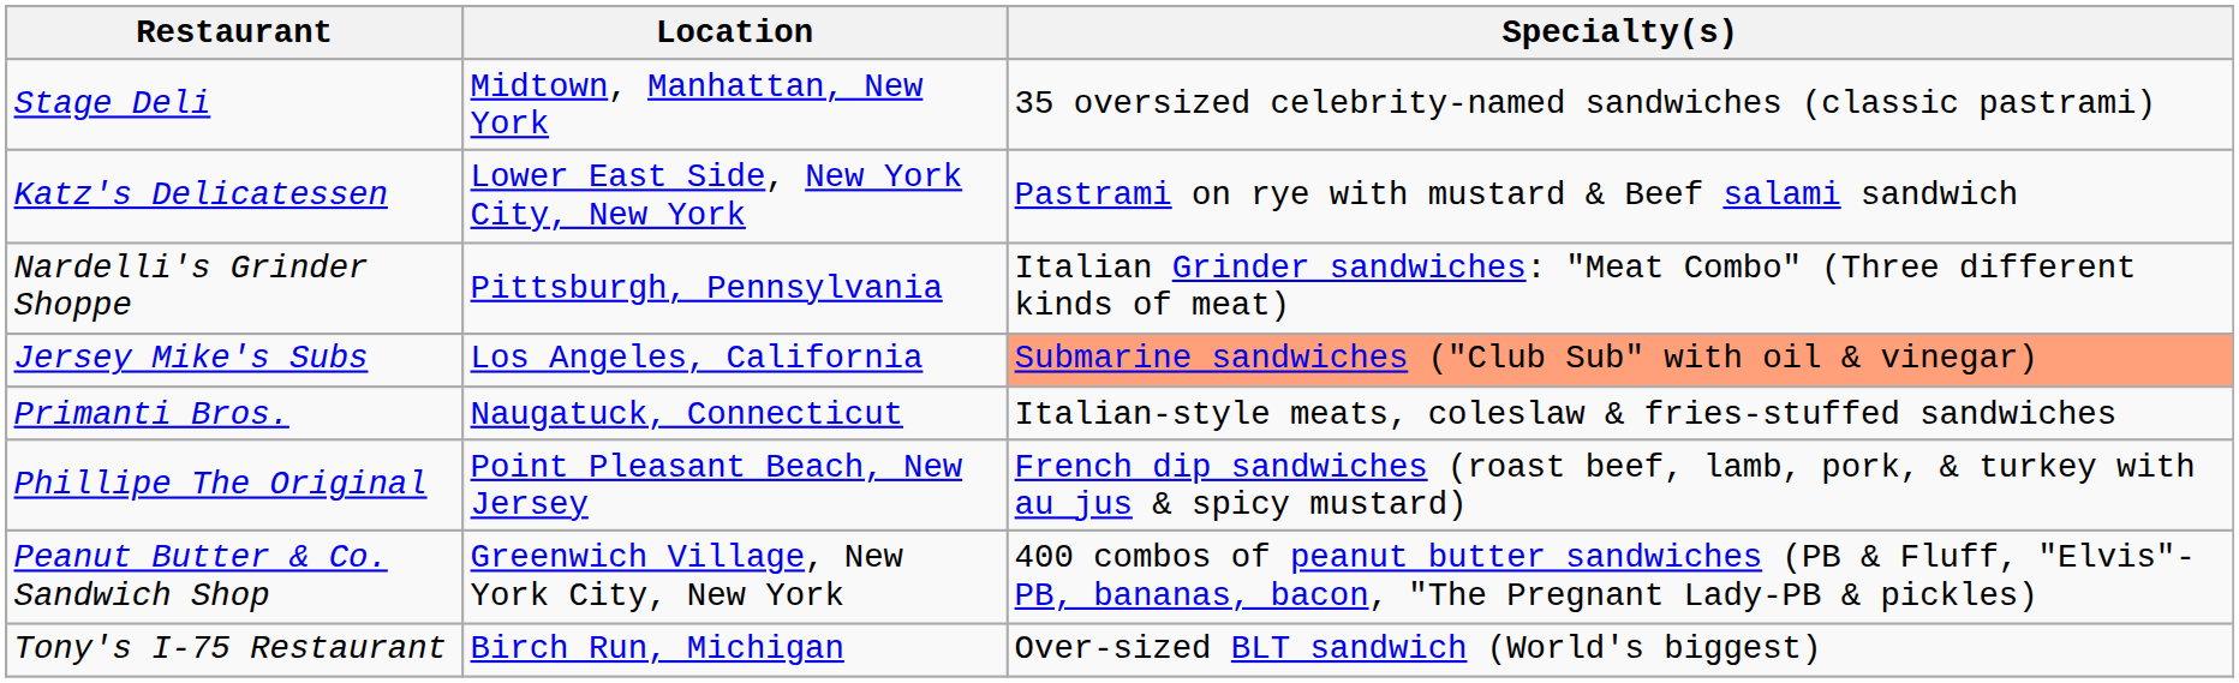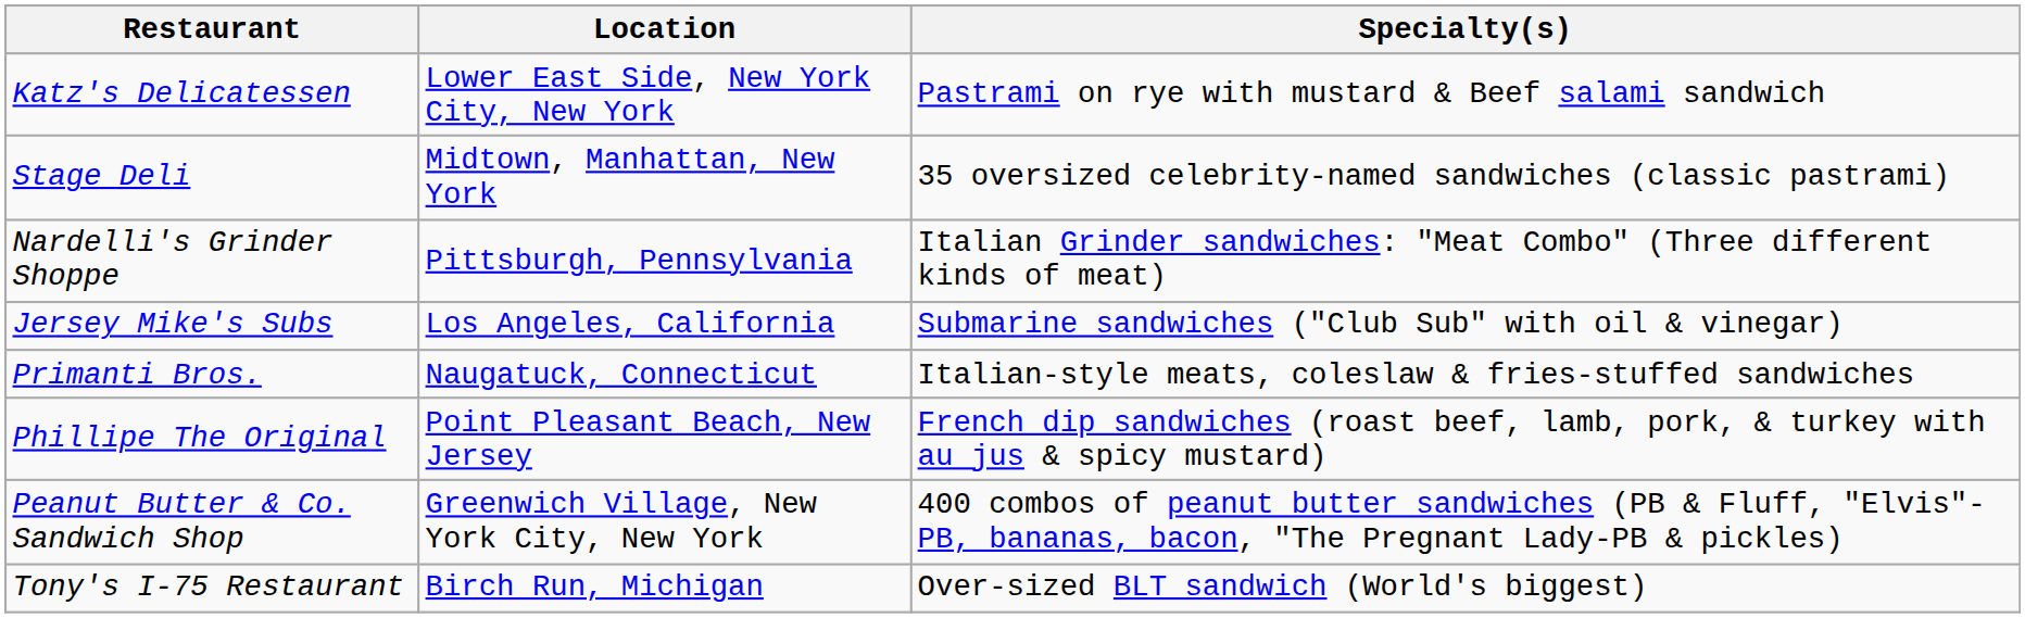 <table class="wikitable" style="width:100%;">
 <tr>
 <th>Restaurant</th>
 <th>Location</th>
 <th>Specialty(s)</th>
 </tr>
 <tr>
+<td><em><a href='#'>Katz's Delicatessen</a></em></td>
+<td><a href='#'>Lower East Side</a>, <a href='#'>New York City, New York</a></td>
+<td><a href='#'>Pastrami</a> on rye with mustard & Beef <a href='#'>salami</a> sandwich</td>
+</tr>
+<tr>
 <td><em><a href='#'>Stage Deli</a></em></td>
 <td><a href='#'>Midtown</a>, <a href='#'>Manhattan, New York</a></td>
 <td>35 oversized celebrity-named sandwiches (classic pastrami)</td>
-</tr>
-<tr>
-<td><em><a href='#'>Katz's Delicatessen</a></em></td>
-<td><a href='#'>Lower East Side</a>, <a href='#'>New York City, New York</a></td>
-<td><a href='#'>Pastrami</a> on rye with mustard & Beef <a href='#'>salami</a> sandwich</td>
 </tr>
 <tr>
 <td><em>Nardelli's Grinder Shoppe</em></td>
 <td><a href='#'>Pittsburgh, Pennsylvania</a></td>
 <td>Italian <a href='#'>Grinder sandwiches</a>: "Meat Combo" (Three different kinds of meat)</td>
 </tr>
 <tr>
 <td><em><a href='#'>Jersey Mike's Subs</a></em></td>
 <td><a href='#'>Los Angeles, California</a></td>
-<td style="background: lightsalmon;"><a href='#'>Submarine sandwiches</a> ("Club Sub" with oil & vinegar)</td>
+<td><a href='#'>Submarine sandwiches</a> ("Club Sub" with oil & vinegar)</td>
 </tr>
 <tr>
 <td><em><a href='#'>Primanti Bros.</a></em></td>
 <td><a href='#'>Naugatuck, Connecticut</a></td>
 <td>Italian-style meats, coleslaw & fries-stuffed sandwiches</td>
 </tr>
 <tr>
 <td><em><a href='#'>Phillipe The Original</a></em></td>
 <td><a href='#'>Point Pleasant Beach, New Jersey</a></td>
 <td><a href='#'>French dip sandwiches</a> (roast beef, lamb, pork, & turkey with <a href='#'>au jus</a> & spicy mustard)</td>
 </tr>
 <tr>
 <td><em><a href='#'>Peanut Butter & Co.</a> Sandwich Shop</em></td>
 <td><a href='#'>Greenwich Village</a>, New York City, New York</td>
 <td>400 combos of <a href='#'>peanut butter sandwiches</a> (PB & Fluff, "Elvis"-<a href='#'>PB, bananas, bacon</a>, "The Pregnant Lady-PB & pickles)</td>
 </tr>
 <tr>
 <td><em>Tony's I-75 Restaurant</em></td>
 <td><a href='#'>Birch Run, Michigan</a></td>
 <td>Over-sized <a href='#'>BLT sandwich</a> (World's biggest)</td>
 </tr>
 </table>
